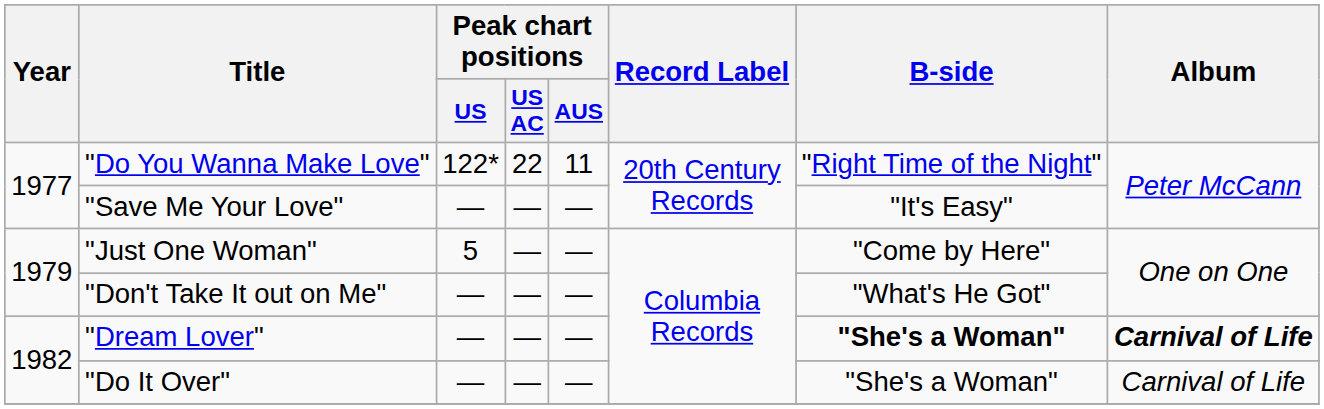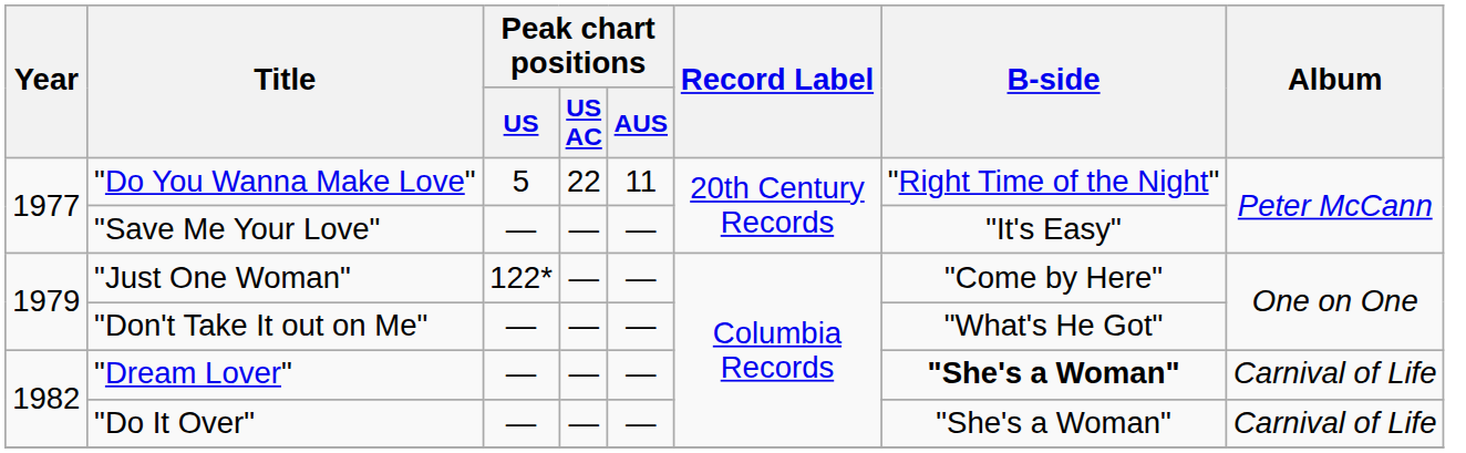 <table class="wikitable" style=text-align:center;>
 <tr>
 <th rowspan="2">Year</th>
 <th rowspan="2">Title</th>
 <th colspan="3">Peak chart<br>positions</th>
 <th rowspan="2"><a href='#'>Record Label</a></th>
 <th rowspan="2"><a href='#'>B-side</a></th>
 <th rowspan="2">Album</th>
 </tr>
 <tr style="font-size:smaller;">
 <th align=centre><a href='#'>US</a></th>
 <th align=centre><a href='#'>US<br>AC</a></th>
 <th align=centre><a href='#'>AUS</a></th>
 </tr>
 <tr>
 <td rowspan="2">1977</td>
 <td align=left>"<a href='#'>Do You Wanna Make Love</a>"</td>
-<td>122*</td>
+<td>5</td>
 <td>22</td>
 <td>11</td>
 <td rowspan="2"><a href='#'>20th Century<br>Records</a></td>
 <td>"<a href='#'>Right Time of the Night</a>"</td>
 <td rowspan="2"><em><a href='#'>Peter McCann</a></em></td>
 </tr>
 <tr>
 <td align=left>"Save Me Your Love"</td>
 <td>—</td>
 <td>—</td>
 <td>—</td>
 <td>"It's Easy"</td>
 </tr>
 <tr>
 <td rowspan="2">1979</td>
 <td align=left>"Just One Woman"</td>
-<td>5</td>
+<td>122*</td>
 <td>—</td>
 <td>—</td>
 <td rowspan="4"><a href='#'>Columbia<br>Records</a></td>
 <td>"Come by Here"</td>
 <td rowspan="2"><em>One on One</em></td>
 </tr>
 <tr>
 <td align=left>"Don't Take It out on Me"</td>
 <td>—</td>
 <td>—</td>
 <td>—</td>
 <td>"What's He Got"</td>
 </tr>
 <tr>
 <td rowspan="2">1982</td>
 <td align=left>"<a href='#'>Dream Lover</a>"</td>
 <td>—</td>
 <td>—</td>
 <td>—</td>
 <td><strong>"She's a Woman"</strong></td>
-<td rowspan="1"><strong><em>Carnival of Life</em></strong></td>
+<td rowspan="1"><em>Carnival of Life</em></td>
 </tr>
 <tr>
 <td align=left>"Do It Over"</td>
 <td>—</td>
 <td>—</td>
 <td>—</td>
 <td>"She's a Woman"</td>
 <td rowspan="1"><em>Carnival of Life</em></td>
 </tr>
 <tr>
 </tr>
 </table>
